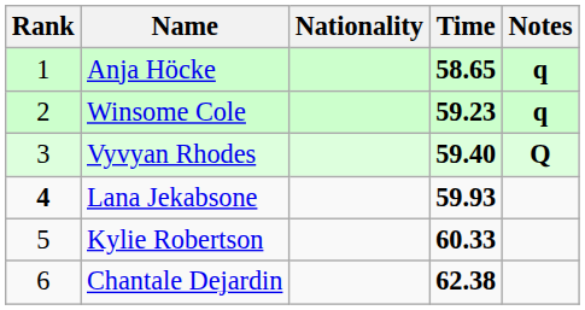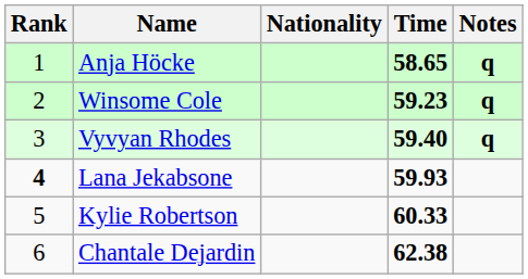 <table class="wikitable sortable" style="text-align:center">
 <tr>
 <th>Rank</th>
 <th>Name</th>
 <th>Nationality</th>
 <th>Time</th>
 <th>Notes</th>
 </tr>
 <tr bgcolor=ccffcc>
 <td>1</td>
 <td align=left><a href='#'>Anja Höcke</a></td>
 <td align=left></td>
 <td><strong>58.65</strong></td>
 <td><strong>q</strong></td>
 </tr>
 <tr bgcolor=ccffcc>
 <td>2</td>
 <td align=left><a href='#'>Winsome Cole</a></td>
 <td align=left></td>
 <td><strong>59.23</strong></td>
 <td><strong>q</strong></td>
 </tr>
 <tr bgcolor=ddffdd>
 <td>3</td>
 <td align=left><a href='#'>Vyvyan Rhodes</a></td>
 <td align=left></td>
 <td><strong>59.40</strong></td>
-<td><strong>Q</strong></td>
+<td><strong>q</strong></td>
 </tr>
 <tr>
 <td><strong>4</strong></td>
 <td align=left><a href='#'>Lana Jekabsone</a></td>
 <td align=left></td>
 <td><strong>59.93</strong></td>
 <td></td>
 </tr>
 <tr>
 <td>5</td>
 <td align=left><a href='#'>Kylie Robertson</a></td>
 <td align=left></td>
 <td><strong>60.33</strong></td>
 <td></td>
 </tr>
 <tr>
 <td>6</td>
 <td align=left><a href='#'>Chantale Dejardin</a></td>
 <td align=left></td>
 <td><strong>62.38</strong></td>
 <td></td>
 </tr>
 </table>
